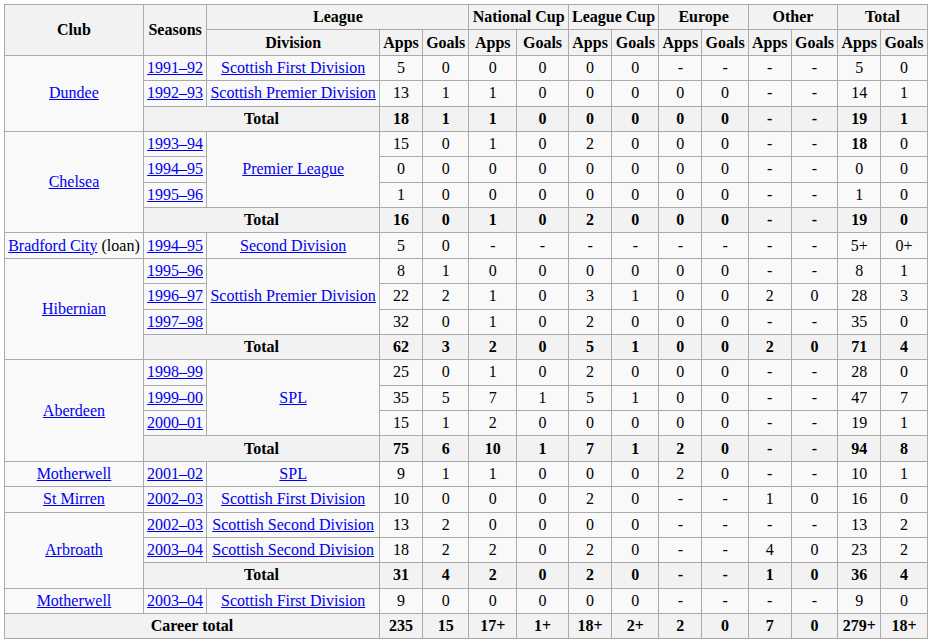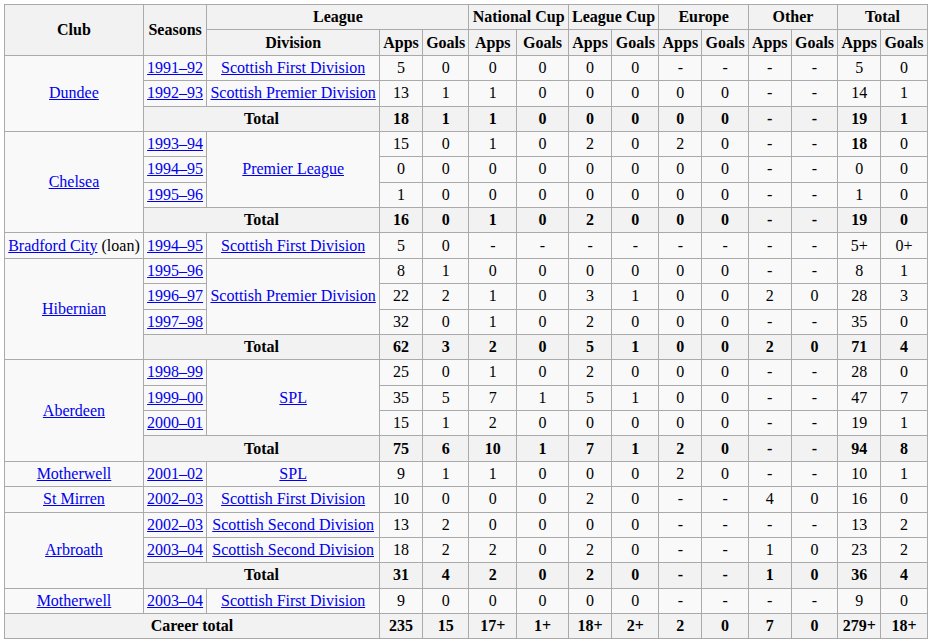 <table class="wikitable" style="text-align:center">
 <tr>
 <th rowspan="2">Club</th>
 <th rowspan="2">Seasons</th>
 <th colspan="3">League</th>
 <th colspan="2">National Cup</th>
 <th colspan="2">League Cup</th>
 <th colspan="2">Europe</th>
 <th colspan="2">Other</th>
 <th colspan="2">Total</th>
 </tr>
 <tr>
 <th>Division</th>
 <th>Apps</th>
 <th>Goals</th>
 <th>Apps</th>
 <th>Goals</th>
 <th>Apps</th>
 <th>Goals</th>
 <th>Apps</th>
 <th>Goals</th>
 <th>Apps</th>
 <th>Goals</th>
 <th>Apps</th>
 <th>Goals</th>
 </tr>
 <tr>
 <td rowspan="3"><a href='#'>Dundee</a></td>
 <td><a href='#'>1991–92</a></td>
 <td><a href='#'>Scottish First Division</a></td>
 <td>5</td>
 <td>0</td>
 <td>0</td>
 <td>0</td>
 <td>0</td>
 <td>0</td>
 <td>-</td>
 <td>-</td>
 <td>-</td>
 <td>-</td>
 <td>5</td>
 <td>0</td>
 </tr>
 <tr>
 <td><a href='#'>1992–93</a></td>
 <td><a href='#'>Scottish Premier Division</a></td>
 <td>13</td>
 <td>1</td>
 <td>1</td>
 <td>0</td>
 <td>0</td>
 <td>0</td>
 <td>0</td>
 <td>0</td>
 <td>-</td>
 <td>-</td>
 <td>14</td>
 <td>1</td>
 </tr>
 <tr>
 <th colspan="2">Total</th>
 <th>18</th>
 <th>1</th>
 <th>1</th>
 <th>0</th>
 <th>0</th>
 <th>0</th>
 <th>0</th>
 <th>0</th>
 <th>-</th>
 <th>-</th>
 <th>19</th>
 <th>1</th>
 </tr>
 <tr>
 <td rowspan="4"><a href='#'>Chelsea</a></td>
 <td><a href='#'>1993–94</a></td>
 <td rowspan="3"><a href='#'>Premier League</a></td>
 <td>15</td>
 <td>0</td>
 <td>1</td>
 <td>0</td>
 <td>2</td>
 <td>0</td>
-<td>0</td>
+<td>2</td>
 <td>0</td>
 <td>-</td>
 <td>-</td>
 <td><strong>18</strong></td>
 <td>0</td>
 </tr>
 <tr>
 <td><a href='#'>1994–95</a></td>
 <td>0</td>
 <td>0</td>
 <td>0</td>
 <td>0</td>
 <td>0</td>
 <td>0</td>
 <td>0</td>
 <td>0</td>
 <td>-</td>
 <td>-</td>
 <td>0</td>
 <td>0</td>
 </tr>
 <tr>
 <td><a href='#'>1995–96</a></td>
 <td>1</td>
 <td>0</td>
 <td>0</td>
 <td>0</td>
 <td>0</td>
 <td>0</td>
 <td>0</td>
 <td>0</td>
 <td>-</td>
 <td>-</td>
 <td>1</td>
 <td>0</td>
 </tr>
 <tr>
 <th colspan="2">Total</th>
 <th>16</th>
 <th>0</th>
 <th>1</th>
 <th>0</th>
 <th>2</th>
 <th>0</th>
 <th>0</th>
 <th>0</th>
 <th>-</th>
 <th>-</th>
 <th>19</th>
 <th>0</th>
 </tr>
 <tr>
 <td><a href='#'>Bradford City</a> (loan)</td>
 <td><a href='#'>1994–95</a></td>
-<td><a href='#'>Second Division</a></td>
+<td><a href='#'>Scottish First Division</a></td>
 <td>5</td>
 <td>0</td>
 <td>-</td>
 <td>-</td>
 <td>-</td>
 <td>-</td>
 <td>-</td>
 <td>-</td>
 <td>-</td>
 <td>-</td>
 <td>5+</td>
 <td>0+</td>
 </tr>
 <tr>
 <td rowspan="4"><a href='#'>Hibernian</a></td>
 <td><a href='#'>1995–96</a></td>
 <td rowspan="3"><a href='#'>Scottish Premier Division</a></td>
 <td>8</td>
 <td>1</td>
 <td>0</td>
 <td>0</td>
 <td>0</td>
 <td>0</td>
 <td>0</td>
 <td>0</td>
 <td>-</td>
 <td>-</td>
 <td>8</td>
 <td>1</td>
 </tr>
 <tr>
 <td><a href='#'>1996–97</a></td>
 <td>22</td>
 <td>2</td>
 <td>1</td>
 <td>0</td>
 <td>3</td>
 <td>1</td>
 <td>0</td>
 <td>0</td>
 <td>2</td>
 <td>0</td>
 <td>28</td>
 <td>3</td>
 </tr>
 <tr>
 <td><a href='#'>1997–98</a></td>
 <td>32</td>
 <td>0</td>
 <td>1</td>
 <td>0</td>
 <td>2</td>
 <td>0</td>
 <td>0</td>
 <td>0</td>
 <td>-</td>
 <td>-</td>
 <td>35</td>
 <td>0</td>
 </tr>
 <tr>
 <th colspan="2">Total</th>
 <th>62</th>
 <th>3</th>
 <th>2</th>
 <th>0</th>
 <th>5</th>
 <th>1</th>
 <th>0</th>
 <th>0</th>
 <th>2</th>
 <th>0</th>
 <th>71</th>
 <th>4</th>
 </tr>
 <tr>
 <td rowspan="4"><a href='#'>Aberdeen</a></td>
 <td><a href='#'>1998–99</a></td>
 <td rowspan="3"><a href='#'>SPL</a></td>
 <td>25</td>
 <td>0</td>
 <td>1</td>
 <td>0</td>
 <td>2</td>
 <td>0</td>
 <td>0</td>
 <td>0</td>
 <td>-</td>
 <td>-</td>
 <td>28</td>
 <td>0</td>
 </tr>
 <tr>
 <td><a href='#'>1999–00</a></td>
 <td>35</td>
 <td>5</td>
 <td>7</td>
 <td>1</td>
 <td>5</td>
 <td>1</td>
 <td>0</td>
 <td>0</td>
 <td>-</td>
 <td>-</td>
 <td>47</td>
 <td>7</td>
 </tr>
 <tr>
 <td><a href='#'>2000–01</a></td>
 <td>15</td>
 <td>1</td>
 <td>2</td>
 <td>0</td>
 <td>0</td>
 <td>0</td>
 <td>0</td>
 <td>0</td>
 <td>-</td>
 <td>-</td>
 <td>19</td>
 <td>1</td>
 </tr>
 <tr>
 <th colspan="2">Total</th>
 <th>75</th>
 <th>6</th>
 <th>10</th>
 <th>1</th>
 <th>7</th>
 <th>1</th>
 <th>2</th>
 <th>0</th>
 <th>-</th>
 <th>-</th>
 <th>94</th>
 <th>8</th>
 </tr>
 <tr>
 <td><a href='#'>Motherwell</a></td>
 <td><a href='#'>2001–02</a></td>
 <td><a href='#'>SPL</a></td>
 <td>9</td>
 <td>1</td>
 <td>1</td>
 <td>0</td>
 <td>0</td>
 <td>0</td>
 <td>2</td>
 <td>0</td>
 <td>-</td>
 <td>-</td>
 <td>10</td>
 <td>1</td>
 </tr>
 <tr>
 <td><a href='#'>St Mirren</a></td>
 <td><a href='#'>2002–03</a></td>
 <td><a href='#'>Scottish First Division</a></td>
 <td>10</td>
 <td>0</td>
 <td>0</td>
 <td>0</td>
 <td>2</td>
 <td>0</td>
 <td>-</td>
 <td>-</td>
-<td>1</td>
+<td>4</td>
 <td>0</td>
 <td>16</td>
 <td>0</td>
 </tr>
 <tr>
 <td rowspan="3"><a href='#'>Arbroath</a></td>
 <td><a href='#'>2002–03</a></td>
 <td><a href='#'>Scottish Second Division</a></td>
 <td>13</td>
 <td>2</td>
 <td>0</td>
 <td>0</td>
 <td>0</td>
 <td>0</td>
 <td>-</td>
 <td>-</td>
 <td>-</td>
 <td>-</td>
 <td>13</td>
 <td>2</td>
 </tr>
 <tr>
 <td><a href='#'>2003–04</a></td>
 <td><a href='#'>Scottish Second Division</a></td>
 <td>18</td>
 <td>2</td>
 <td>2</td>
 <td>0</td>
 <td>2</td>
 <td>0</td>
 <td>-</td>
 <td>-</td>
-<td>4</td>
+<td>1</td>
 <td>0</td>
 <td>23</td>
 <td>2</td>
 </tr>
 <tr>
 <th colspan="2">Total</th>
 <th>31</th>
 <th>4</th>
 <th>2</th>
 <th>0</th>
 <th>2</th>
 <th>0</th>
 <th>-</th>
 <th>-</th>
 <th>1</th>
 <th>0</th>
 <th>36</th>
 <th>4</th>
 </tr>
 <tr>
 <td><a href='#'>Motherwell</a></td>
 <td><a href='#'>2003–04</a></td>
 <td><a href='#'>Scottish First Division</a></td>
 <td>9</td>
 <td>0</td>
 <td>0</td>
 <td>0</td>
 <td>0</td>
 <td>0</td>
 <td>-</td>
 <td>-</td>
 <td>-</td>
 <td>-</td>
 <td>9</td>
 <td>0</td>
 </tr>
 <tr>
 <th colspan="3">Career total</th>
 <th>235</th>
 <th>15</th>
 <th>17+</th>
 <th>1+</th>
 <th>18+</th>
 <th>2+</th>
 <th>2</th>
 <th>0</th>
 <th>7</th>
 <th>0</th>
 <th>279+</th>
 <th>18+</th>
 </tr>
 </table>
